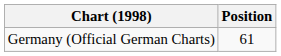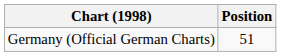 <table class="wikitable" style="text-align:center">
 <tr>
 <th scope="col">Chart (1998)</th>
 <th scope="col">Position</th>
 </tr>
 <tr>
 <td align="left">Germany (Official German Charts)</td>
-<td>61</td>
+<td>51</td>
 </tr>
 </table>
